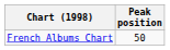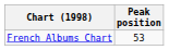 <table class="wikitable">
 <tr>
 <th>Chart (1998)</th>
 <th>Peak<br>position</th>
 </tr>
 <tr>
 <td style="text-align: left"><a href='#'>French Albums Chart</a></td>
-<td style="text-align: center">50</td>
+<td style="text-align: center">53</td>
 </tr>
 </table>
